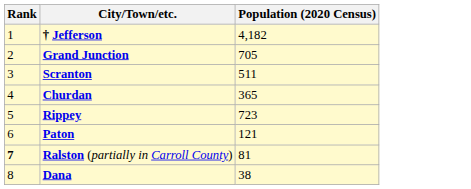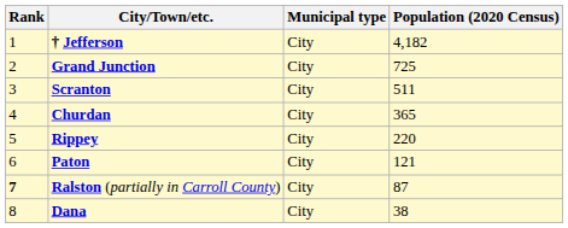 <table class="wikitable sortable">
 <tr>
 <th>Rank</th>
 <th>City/Town/etc.</th>
+<th>Municipal type</th>
 <th>Population (2020 Census)</th>
 </tr>
 <tr style="background-color:#FFFACD;">
 <td>1</td>
 <td><strong>†</strong> <strong><a href='#'>Jefferson</a></strong></td>
+<td>City</td>
 <td>4,182</td>
 </tr>
 <tr style="background-color:#FFFACD;">
 <td>2</td>
 <td><strong><a href='#'>Grand Junction</a></strong></td>
-<td>705</td>
+<td>City</td>
+<td>725</td>
 </tr>
 <tr style="background-color:#FFFACD;">
 <td>3</td>
 <td><strong><a href='#'>Scranton</a></strong></td>
+<td>City</td>
 <td>511</td>
 </tr>
 <tr style="background-color:#FFFACD;">
 <td>4</td>
 <td><strong><a href='#'>Churdan</a></strong></td>
+<td>City</td>
 <td>365</td>
 </tr>
 <tr style="background-color:#FFFACD;">
 <td>5</td>
 <td><strong><a href='#'>Rippey</a></strong></td>
-<td>723</td>
+<td>City</td>
+<td>220</td>
 </tr>
 <tr style="background-color:#FFFACD;">
 <td>6</td>
 <td><strong><a href='#'>Paton</a></strong></td>
+<td>City</td>
 <td>121</td>
 </tr>
 <tr style="background-color:#FFFACD;">
 <td><strong>7</strong></td>
 <td><strong><a href='#'>Ralston</a></strong> (<em>partially in <a href='#'>Carroll County</a></em>)</td>
-<td>81</td>
+<td>City</td>
+<td>87</td>
 </tr>
 <tr style="background-color:#FFFACD;">
 <td>8</td>
 <td><strong><a href='#'>Dana</a></strong></td>
+<td>City</td>
 <td>38</td>
 </tr>
 </table>
